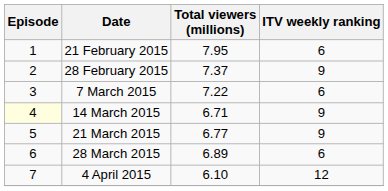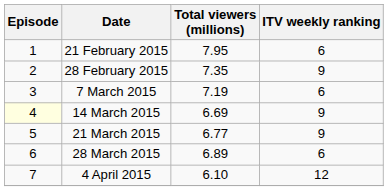 <table class="wikitable" style="text-align:center">
 <tr>
 <th>Episode</th>
 <th>Date</th>
 <th>Total viewers<br>(millions)</th>
 <th>ITV weekly ranking</th>
 </tr>
 <tr>
 <td>1</td>
 <td>21 February 2015</td>
 <td>7.95</td>
 <td>6</td>
 </tr>
 <tr>
 <td>2</td>
 <td>28 February 2015</td>
-<td>7.37</td>
+<td>7.35</td>
 <td>9</td>
 </tr>
 <tr>
 <td>3</td>
 <td>7 March 2015</td>
-<td>7.22</td>
+<td>7.19</td>
 <td>6</td>
 </tr>
 <tr>
 <td style="background: lightyellow;">4</td>
 <td>14 March 2015</td>
-<td>6.71</td>
+<td>6.69</td>
 <td>9</td>
 </tr>
 <tr>
 <td>5</td>
 <td>21 March 2015</td>
 <td>6.77</td>
 <td>9</td>
 </tr>
 <tr>
 <td>6</td>
 <td>28 March 2015</td>
 <td>6.89</td>
 <td>6</td>
 </tr>
 <tr>
 <td>7</td>
 <td>4 April 2015</td>
 <td>6.10</td>
 <td>12</td>
 </tr>
 <tr>
 </tr>
 </table>
